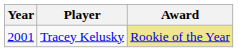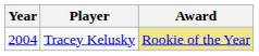 <table class="wikitable">
 <tr>
 <th>Year</th>
 <th>Player</th>
 <th>Award</th>
 </tr>
 <tr>
-<td><a href='#'>2001</a></td>
+<td><a href='#'>2004</a></td>
 <td><a href='#'>Tracey Kelusky</a></td>
 <td style="background: khaki;"><a href='#'>Rookie of the Year</a></td>
 </tr>
 </table>
